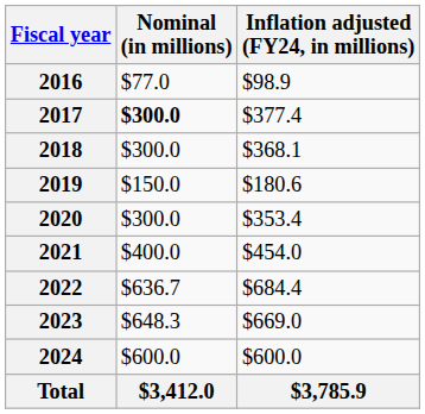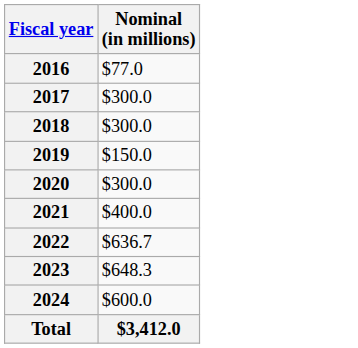 <table class="wikitable">
 <tr>
 <th><a href='#'>Fiscal year</a></th>
 <th>Nominal<br>(in millions)</th>
-<th>Inflation adjusted<br>(FY24, in millions)</th>
 </tr>
 <tr>
 <th>2016</th>
 <td>$77.0</td>
-<td>$98.9</td>
 </tr>
 <tr>
 <th>2017</th>
-<td><strong>$300.0</strong></td>
-<td>$377.4</td>
+<td>$300.0</td>
 </tr>
 <tr>
 <th>2018</th>
 <td>$300.0</td>
-<td>$368.1</td>
 </tr>
 <tr>
 <th>2019</th>
 <td>$150.0</td>
-<td>$180.6</td>
 </tr>
 <tr>
 <th>2020</th>
 <td>$300.0</td>
-<td>$353.4</td>
 </tr>
 <tr>
 <th>2021</th>
 <td>$400.0</td>
-<td>$454.0</td>
 </tr>
 <tr>
 <th>2022</th>
 <td>$636.7</td>
-<td>$684.4</td>
 </tr>
 <tr>
 <th>2023</th>
 <td>$648.3</td>
-<td>$669.0</td>
 </tr>
 <tr>
 <th>2024</th>
-<td>$600.0</td>
 <td>$600.0</td>
 </tr>
 <tr>
 <th>Total</th>
 <th>$3,412.0</th>
-<th>$3,785.9</th>
 </tr>
 </table>
